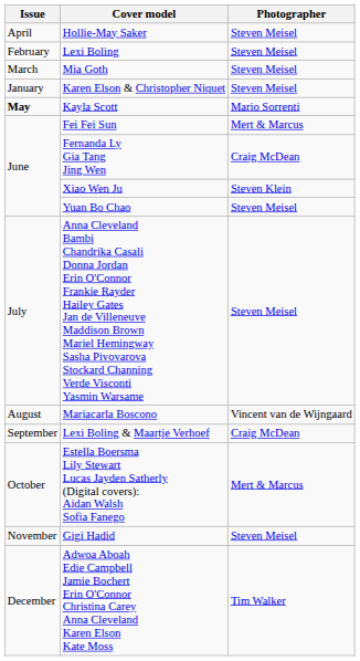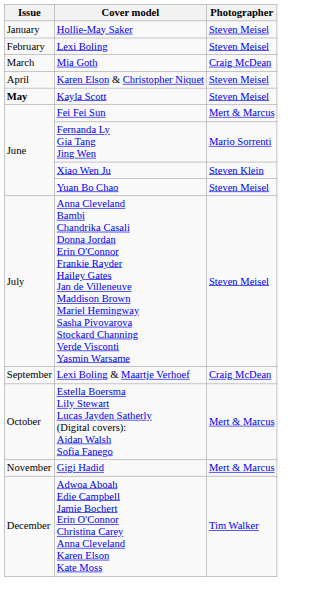 <table class="sortable wikitable">
 <tr>
 <th>Issue</th>
 <th>Cover model</th>
 <th>Photographer</th>
 </tr>
 <tr>
-<td>April</td>
+<td>January</td>
 <td><a href='#'>Hollie-May Saker</a></td>
 <td><a href='#'>Steven Meisel</a></td>
 </tr>
 <tr>
 <td>February</td>
 <td><a href='#'>Lexi Boling</a></td>
 <td><a href='#'>Steven Meisel</a></td>
 </tr>
 <tr>
 <td>March</td>
 <td><a href='#'>Mia Goth</a></td>
-<td><a href='#'>Steven Meisel</a></td>
+<td><a href='#'>Craig McDean</a></td>
 </tr>
 <tr>
-<td>January</td>
+<td>April</td>
 <td><a href='#'>Karen Elson</a> & <a href='#'>Christopher Niquet</a></td>
 <td><a href='#'>Steven Meisel</a></td>
 </tr>
 <tr>
 <td><strong>May</strong></td>
 <td><a href='#'>Kayla Scott</a></td>
-<td><a href='#'>Mario Sorrenti</a></td>
+<td><a href='#'>Steven Meisel</a></td>
 </tr>
 <tr>
 <td rowspan=4>June</td>
 <td><a href='#'>Fei Fei Sun</a></td>
 <td><a href='#'>Mert & Marcus</a></td>
 </tr>
 <tr>
 <td><a href='#'>Fernanda Ly</a><br><a href='#'>Gia Tang</a><br><a href='#'>Jing Wen</a></td>
-<td><a href='#'>Craig McDean</a></td>
+<td><a href='#'>Mario Sorrenti</a></td>
 </tr>
 <tr>
 <td><a href='#'>Xiao Wen Ju</a></td>
 <td><a href='#'>Steven Klein</a></td>
 </tr>
 <tr>
 <td><a href='#'>Yuan Bo Chao</a></td>
 <td><a href='#'>Steven Meisel</a></td>
 </tr>
 <tr>
 <td>July</td>
 <td><a href='#'>Anna Cleveland</a><br><a href='#'>Bambi</a><br><a href='#'>Chandrika Casali</a><br><a href='#'>Donna Jordan</a><br><a href='#'>Erin O'Connor</a><br><a href='#'>Frankie Rayder</a><br><a href='#'>Hailey Gates</a><br><a href='#'>Jan de Villeneuve</a><br><a href='#'>Maddison Brown</a><br><a href='#'>Mariel Hemingway</a><br><a href='#'>Sasha Pivovarova</a><br><a href='#'>Stockard Channing</a><br><a href='#'>Verde Visconti</a><br><a href='#'>Yasmin Warsame</a></td>
 <td><a href='#'>Steven Meisel</a></td>
 </tr>
 <tr>
-<td>August</td>
-<td><a href='#'>Mariacarla Boscono</a></td>
-<td>Vincent van de Wijngaard</td>
-</tr>
-<tr>
 <td>September</td>
 <td><a href='#'>Lexi Boling</a> & <a href='#'>Maartje Verhoef</a></td>
 <td><a href='#'>Craig McDean</a></td>
 </tr>
 <tr>
 <td>October</td>
 <td><a href='#'>Estella Boersma</a><br><a href='#'>Lily Stewart</a><br><a href='#'>Lucas Jayden Satherly</a><br>(Digital covers): <br> <a href='#'>Aidan Walsh</a><br><a href='#'>Sofia Fanego</a></td>
 <td><a href='#'>Mert & Marcus</a></td>
 </tr>
 <tr>
 <td>November</td>
 <td><a href='#'>Gigi Hadid</a></td>
-<td><a href='#'>Steven Meisel</a></td>
+<td><a href='#'>Mert & Marcus</a></td>
 </tr>
 <tr>
 <td>December</td>
 <td><a href='#'>Adwoa Aboah</a><br><a href='#'>Edie Campbell</a><br><a href='#'>Jamie Bochert</a><br><a href='#'>Erin O'Connor</a><br><a href='#'>Christina Carey</a><br><a href='#'>Anna Cleveland</a><br><a href='#'>Karen Elson</a><br><a href='#'>Kate Moss</a></td>
 <td><a href='#'>Tim Walker</a></td>
 </tr>
 </table>
